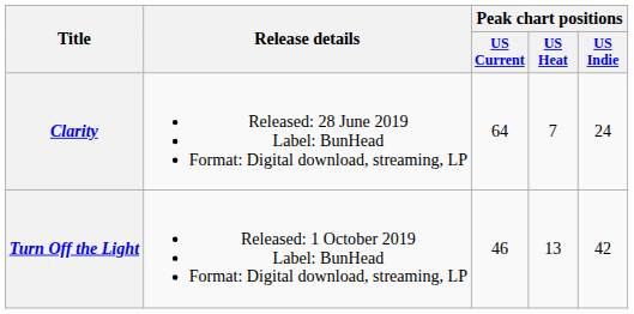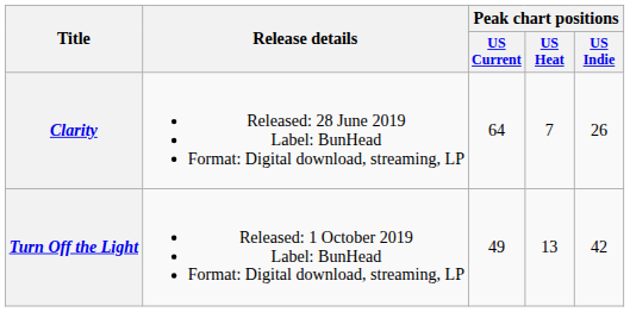 <table class="wikitable plainrowheaders" style="text-align:center;">
 <tr>
 <th scope="col" rowspan="2">Title</th>
 <th scope="col" rowspan="2">Release details</th>
 <th scope="col" colspan="3">Peak chart positions</th>
 </tr>
 <tr>
 <th scope="col" style="width:3em;font-size:85%;"><a href='#'>US<br>Current</a><br></th>
 <th scope="col" style="width:3em;font-size:85%;"><a href='#'>US<br>Heat</a><br></th>
 <th scope="col" style="width:3em;font-size:85%;"><a href='#'>US<br>Indie</a><br></th>
 </tr>
 <tr>
 <th scope="row"><em><a href='#'>Clarity</a></em></th>
 <td><br><ul><li>Released: 28 June 2019</li><li>Label: BunHead</li><li>Format: Digital download, streaming, LP</li></ul></td>
 <td>64</td>
 <td>7</td>
-<td>24</td>
+<td>26</td>
 </tr>
 <tr>
 <th scope="row"><em><a href='#'>Turn Off the Light</a></em></th>
 <td><br><ul><li>Released: 1 October 2019</li><li>Label: BunHead</li><li>Format: Digital download, streaming, LP</li></ul></td>
-<td>46</td>
+<td>49</td>
 <td>13</td>
 <td>42</td>
 </tr>
 </table>
